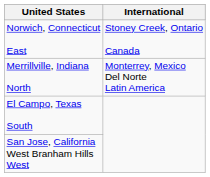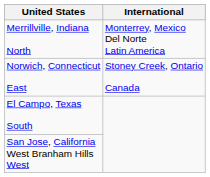 <table class="wikitable">
 <tr style="background:#bebebe;">
 <th>United States</th>
 <th>International</th>
 </tr>
 <tr>
+<td> <a href='#'>Merrillville</a>, <a href='#'>Indiana</a><br><br><a href='#'>North</a></td>
+<td> <a href='#'>Monterrey</a>, <a href='#'>Mexico</a><br>Del Norte<br><a href='#'>Latin America</a></td>
+</tr>
+<tr>
 <td> <a href='#'>Norwich</a>, <a href='#'>Connecticut</a><br><br><a href='#'>East</a></td>
 <td> <a href='#'>Stoney Creek</a>, <a href='#'>Ontario</a><br><br><a href='#'>Canada</a></td>
-</tr>
-<tr>
-<td> <a href='#'>Merrillville</a>, <a href='#'>Indiana</a><br><br><a href='#'>North</a></td>
-<td> <a href='#'>Monterrey</a>, <a href='#'>Mexico</a><br>Del Norte<br><a href='#'>Latin America</a></td>
 </tr>
 <tr>
 <td> <a href='#'>El Campo</a>, <a href='#'>Texas</a><br><br><a href='#'>South</a></td>
 <td rowspan=2></td>
 </tr>
 <tr>
 <td> <a href='#'>San Jose</a>, <a href='#'>California</a><br>West Branham Hills<br><a href='#'>West</a></td>
 </tr>
 </table>
